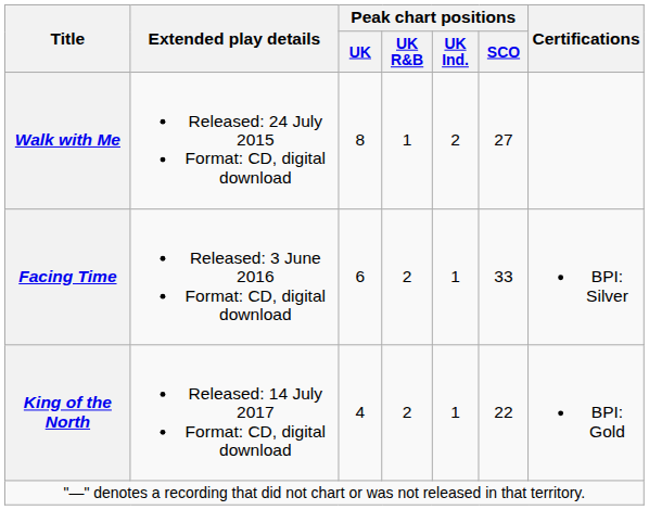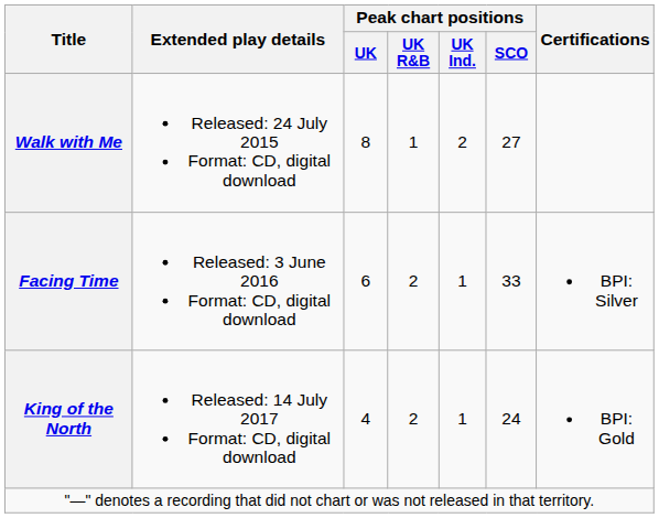 <table class="wikitable plainrowheaders" style="text-align:center;" border="1">
 <tr>
 <th scope="col" rowspan="2" style="width:11em;">Title</th>
 <th scope="col" rowspan="2" style="width:17em;">Extended play details</th>
 <th scope="col" colspan="4">Peak chart positions</th>
 <th scope="col" rowspan="2">Certifications</th>
 </tr>
 <tr>
 <th scope="col" style="width:3.5em;font-size:90%;"><a href='#'>UK</a><br></th>
 <th scope="col" style="width:3.5em;font-size:90%;"><a href='#'>UK<br>R&B</a><br></th>
 <th scope="col" style="width:3.5em;font-size:90%;"><a href='#'>UK<br>Ind.</a><br></th>
 <th scope="col" style="width:3.5em;font-size:90%;"><a href='#'>SCO</a><br></th>
 </tr>
 <tr>
 <th scope="row"><em><a href='#'>Walk with Me</a></em></th>
 <td><br><ul><li>Released: 24 July 2015</li><li>Format: CD, digital download</li></ul></td>
 <td>8</td>
 <td>1</td>
 <td>2</td>
 <td>27</td>
 <td></td>
 </tr>
 <tr>
 <th scope="row"><em><a href='#'>Facing Time</a></em></th>
 <td><br><ul><li>Released: 3 June 2016</li><li>Format: CD, digital download</li></ul></td>
 <td>6</td>
 <td>2</td>
 <td>1</td>
 <td>33</td>
 <td><br><ul><li>BPI: Silver</li></ul></td>
 </tr>
 <tr>
 <th scope="row"><em><a href='#'>King of the North</a></em></th>
 <td><br><ul><li>Released: 14 July 2017</li><li>Format: CD, digital download</li></ul></td>
 <td>4</td>
 <td>2</td>
 <td>1</td>
-<td>22</td>
+<td>24</td>
 <td><br><ul><li>BPI: Gold</li></ul></td>
 </tr>
 <tr>
 <td colspan="7" style="font-size:90%">"—" denotes a recording that did not chart or was not released in that territory.</td>
 </tr>
 </table>
